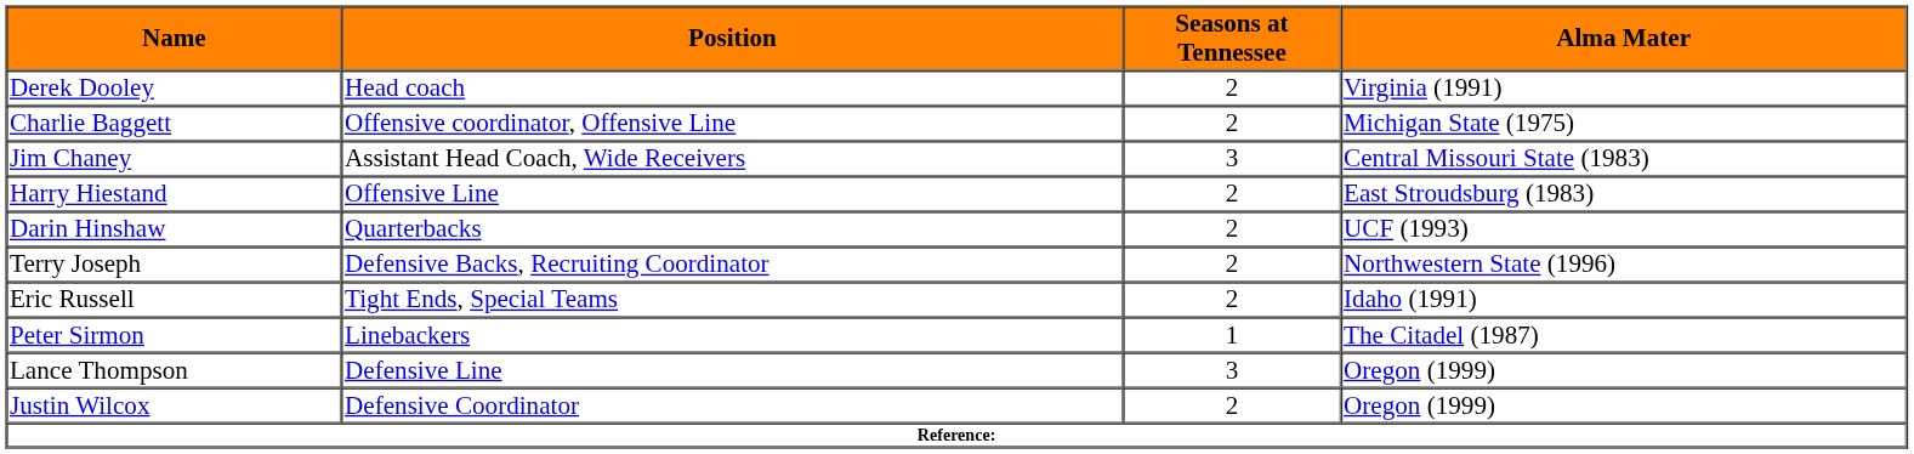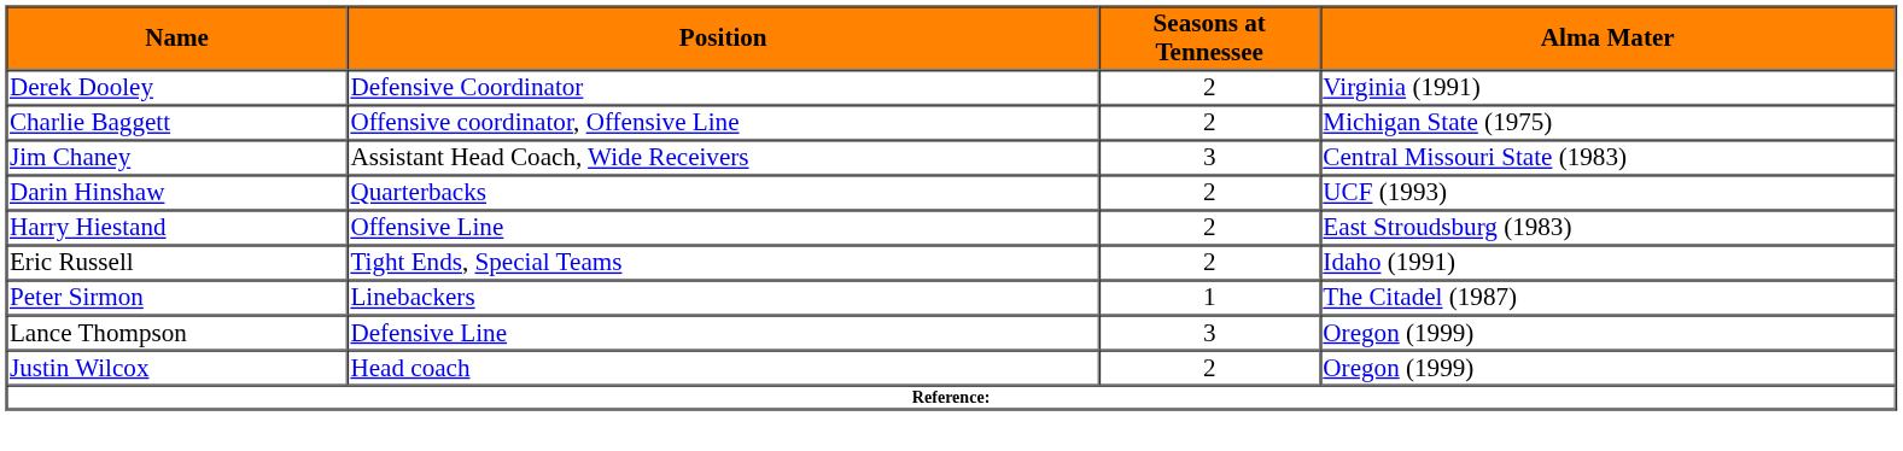 <table cellpadding="1" border="1" cellspacing="0" width="75%">
 <tr>
 <th bgcolor="#FF8200"><span> Name</span></th>
 <th bgcolor="#FF8200"><span> Position</span></th>
 <th bgcolor="#FF8200"><span> Seasons at<br>Tennessee</span></th>
 <th bgcolor="#FF8200"><span> Alma Mater</span></th>
 </tr>
 <tr>
 <td><a href='#'>Derek Dooley</a></td>
-<td><a href='#'>Head coach</a></td>
+<td><a href='#'>Defensive Coordinator</a></td>
 <td align=center>2</td>
 <td><a href='#'>Virginia</a> (1991)</td>
 </tr>
 <tr>
 <td><a href='#'>Charlie Baggett</a></td>
 <td><a href='#'>Offensive coordinator</a>, <a href='#'>Offensive Line</a></td>
 <td align=center>2</td>
 <td><a href='#'>Michigan State</a> (1975)</td>
 </tr>
 <tr>
 <td><a href='#'>Jim Chaney</a></td>
 <td>Assistant Head Coach, <a href='#'>Wide Receivers</a></td>
 <td align=center>3</td>
 <td><a href='#'>Central Missouri State</a> (1983)</td>
 </tr>
 <tr>
-<td><a href='#'>Harry Hiestand</a></td>
-<td><a href='#'>Offensive Line</a></td>
-<td align=center>2</td>
-<td><a href='#'>East Stroudsburg</a> (1983)</td>
-</tr>
-<tr>
 <td><a href='#'>Darin Hinshaw</a></td>
 <td><a href='#'>Quarterbacks</a></td>
 <td align=center>2</td>
 <td><a href='#'>UCF</a> (1993)</td>
 </tr>
 <tr>
-<td>Terry Joseph</td>
-<td><a href='#'>Defensive Backs</a>, <a href='#'>Recruiting Coordinator</a></td>
+<td><a href='#'>Harry Hiestand</a></td>
+<td><a href='#'>Offensive Line</a></td>
 <td align=center>2</td>
-<td><a href='#'>Northwestern State</a> (1996)</td>
+<td><a href='#'>East Stroudsburg</a> (1983)</td>
 </tr>
 <tr>
 <td>Eric Russell</td>
 <td><a href='#'>Tight Ends</a>, <a href='#'>Special Teams</a></td>
 <td align=center>2</td>
 <td><a href='#'>Idaho</a> (1991)</td>
 </tr>
 <tr>
 <td><a href='#'>Peter Sirmon</a></td>
 <td><a href='#'>Linebackers</a></td>
 <td align=center>1</td>
 <td><a href='#'>The Citadel</a> (1987)</td>
 </tr>
 <tr>
 <td>Lance Thompson</td>
 <td><a href='#'>Defensive Line</a></td>
 <td align=center>3</td>
 <td><a href='#'>Oregon</a> (1999)</td>
 </tr>
 <tr>
 <td><a href='#'>Justin Wilcox</a></td>
-<td><a href='#'>Defensive Coordinator</a></td>
+<td><a href='#'>Head coach</a></td>
 <td align=center>2</td>
 <td><a href='#'>Oregon</a> (1999)</td>
 </tr>
 <tr>
 <td colspan="4" style="font-size: 8pt" align="center"><strong>Reference:</strong></td>
 </tr>
 </table>
